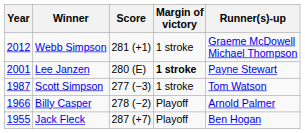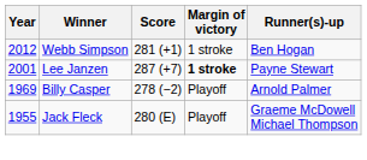 <table class="wikitable">
 <tr>
 <th>Year</th>
 <th>Winner</th>
 <th>Score</th>
 <th>Margin of<br>victory</th>
 <th>Runner(s)-up</th>
 </tr>
 <tr>
 <td><a href='#'>2012</a></td>
 <td> <a href='#'>Webb Simpson</a></td>
 <td>281 (+1)</td>
 <td>1 stroke</td>
-<td> <a href='#'>Graeme McDowell</a><br> <a href='#'>Michael Thompson</a></td>
+<td> <a href='#'>Ben Hogan</a></td>
 </tr>
 <tr>
 <td><a href='#'>2001</a></td>
 <td> <a href='#'>Lee Janzen</a></td>
-<td>280 (E)</td>
+<td>287 (+7)</td>
 <td><strong>1 stroke</strong></td>
 <td> <a href='#'>Payne Stewart</a></td>
 </tr>
 <tr>
-<td><a href='#'>1987</a></td>
-<td> <a href='#'>Scott Simpson</a></td>
-<td>277 (−3)</td>
-<td>1 stroke</td>
-<td> <a href='#'>Tom Watson</a></td>
-</tr>
-<tr>
-<td><a href='#'>1966</a></td>
+<td><a href='#'>1969</a></td>
 <td> <a href='#'>Billy Casper</a></td>
 <td>278 (−2)</td>
 <td>Playoff</td>
 <td> <a href='#'>Arnold Palmer</a></td>
 </tr>
 <tr>
 <td><a href='#'>1955</a></td>
 <td> <a href='#'>Jack Fleck</a></td>
-<td>287 (+7)</td>
+<td>280 (E)</td>
 <td>Playoff</td>
-<td> <a href='#'>Ben Hogan</a></td>
+<td> <a href='#'>Graeme McDowell</a><br> <a href='#'>Michael Thompson</a></td>
 </tr>
 </table>
